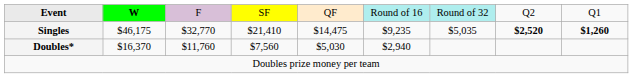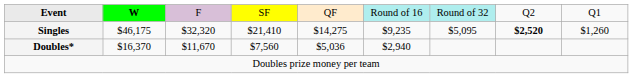 <table class=wikitable style=font-size:90%;text-align:center>
 <tr>
 <td style="width:130px; background:#eaeaea;"><strong>Event</strong></td>
 <td style="width:80px; background:lime;"><strong>W</strong></td>
 <td style="width:85px; background:thistle;">F</td>
 <td style="width:85px; background:#ff0;">SF</td>
 <td style="width:85px; background:#ffebcd;">QF</td>
 <td style="width:85px; background:#afeeee;">Round of 16</td>
 <td style="width:85px; background:#afeeee;">Round of 32</td>
 <td width=85>Q2</td>
 <td width=85>Q1</td>
 </tr>
 <tr>
 <td style="background:#f4f4f4;"><strong>Singles</strong></td>
 <td>$46,175</td>
-<td>$32,770</td>
+<td>$32,320</td>
 <td>$21,410</td>
-<td>$14,475</td>
+<td>$14,275</td>
 <td>$9,235</td>
-<td>$5,035</td>
+<td>$5,095</td>
 <td><strong>$2,520</strong></td>
-<td><strong>$1,260</strong></td>
+<td>$1,260</td>
 </tr>
 <tr>
 <td style="background:#f4f4f4;"><strong>Doubles*</strong></td>
 <td>$16,370</td>
-<td>$11,760</td>
+<td>$11,670</td>
 <td>$7,560</td>
-<td>$5,030</td>
+<td>$5,036</td>
 <td>$2,940</td>
 <td></td>
 <td></td>
 <td></td>
 </tr>
 <tr>
 <td colspan=10>Doubles prize money per team</td>
 </tr>
 </table>
